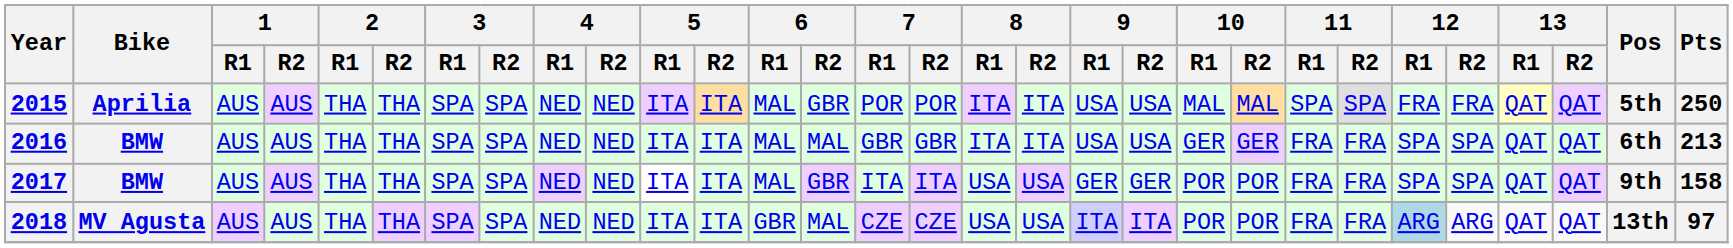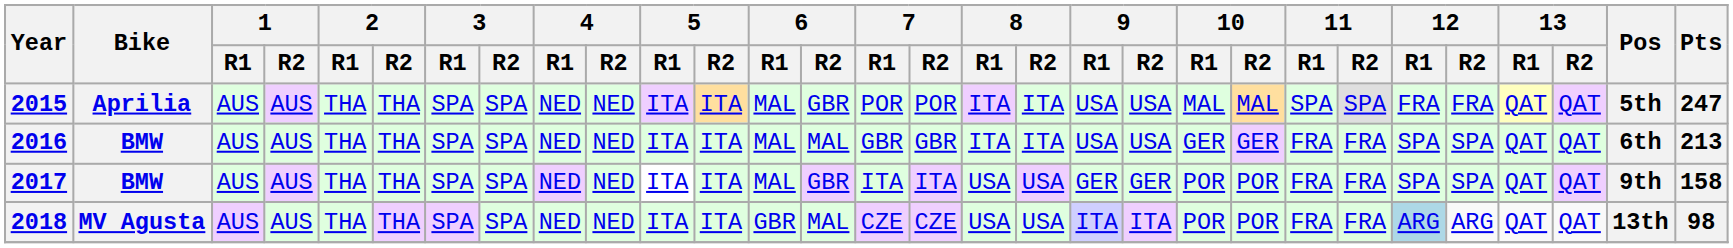 <table class="wikitable" style="text-align:center; font-size:90%">
 <tr>
 <th valign="middle" rowspan=2>Year</th>
 <th valign="middle" rowspan=2>Bike</th>
 <th colspan=2>1</th>
 <th colspan=2>2</th>
 <th colspan=2>3</th>
 <th colspan=2>4</th>
 <th colspan=2>5</th>
 <th colspan=2>6</th>
 <th colspan=2>7</th>
 <th colspan=2>8</th>
 <th colspan=2>9</th>
 <th colspan=2>10</th>
 <th colspan=2>11</th>
 <th colspan=2>12</th>
 <th colspan=2>13</th>
 <th rowspan=2>Pos</th>
 <th rowspan=2>Pts</th>
 </tr>
 <tr>
 <th>R1</th>
 <th>R2</th>
 <th>R1</th>
 <th>R2</th>
 <th>R1</th>
 <th>R2</th>
 <th>R1</th>
 <th>R2</th>
 <th>R1</th>
 <th>R2</th>
 <th>R1</th>
 <th>R2</th>
 <th>R1</th>
 <th>R2</th>
 <th>R1</th>
 <th>R2</th>
 <th>R1</th>
 <th>R2</th>
 <th>R1</th>
 <th>R2</th>
 <th>R1</th>
 <th>R2</th>
 <th>R1</th>
 <th>R2</th>
 <th>R1</th>
 <th>R2</th>
 </tr>
 <tr>
 <th><a href='#'>2015</a></th>
 <th><a href='#'>Aprilia</a></th>
 <td style="background:#dfffdf;"><a href='#'>AUS</a><br></td>
 <td style="background:#efcfff;"><a href='#'>AUS</a><br></td>
 <td style="background:#dfffdf;"><a href='#'>THA</a><br></td>
 <td style="background:#dfffdf;"><a href='#'>THA</a><br></td>
 <td style="background:#dfffdf;"><a href='#'>SPA</a><br></td>
 <td style="background:#dfffdf;"><a href='#'>SPA</a><br></td>
 <td style="background:#dfffdf;"><a href='#'>NED</a><br></td>
 <td style="background:#dfffdf;"><a href='#'>NED</a><br></td>
 <td style="background:#efcfff;"><a href='#'>ITA</a><br></td>
 <td style="background:#ffdf9f;"><a href='#'>ITA</a><br></td>
 <td style="background:#dfffdf;"><a href='#'>MAL</a><br></td>
 <td style="background:#dfffdf;"><a href='#'>GBR</a><br></td>
 <td style="background:#dfffdf;"><a href='#'>POR</a><br></td>
 <td style="background:#dfffdf;"><a href='#'>POR</a><br></td>
 <td style="background:#efcfff;"><a href='#'>ITA</a><br></td>
 <td style="background:#dfffdf;"><a href='#'>ITA</a><br></td>
 <td style="background:#dfffdf;"><a href='#'>USA</a><br></td>
 <td style="background:#dfffdf;"><a href='#'>USA</a><br></td>
 <td style="background:#dfffdf;"><a href='#'>MAL</a><br></td>
 <td style="background:#ffdf9f;"><a href='#'>MAL</a><br></td>
 <td style="background:#dfffdf;"><a href='#'>SPA</a><br></td>
 <td style="background:#dfdfdf;"><a href='#'>SPA</a><br></td>
 <td style="background:#dfffdf;"><a href='#'>FRA</a><br></td>
 <td style="background:#dfffdf;"><a href='#'>FRA</a><br></td>
 <td style="background:#ffffbf;"><a href='#'>QAT</a><br></td>
 <td style="background:#efcfff;"><a href='#'>QAT</a><br></td>
 <th>5th</th>
-<th>250</th>
+<th>247</th>
 </tr>
 <tr>
 <th><a href='#'>2016</a></th>
 <th><a href='#'>BMW</a></th>
 <td style="background:#dfffdf;"><a href='#'>AUS</a><br></td>
 <td style="background:#dfffdf;"><a href='#'>AUS</a><br></td>
 <td style="background:#dfffdf;"><a href='#'>THA</a><br></td>
 <td style="background:#dfffdf;"><a href='#'>THA</a><br></td>
 <td style="background:#dfffdf;"><a href='#'>SPA</a><br></td>
 <td style="background:#dfffdf;"><a href='#'>SPA</a><br></td>
 <td style="background:#dfffdf;"><a href='#'>NED</a><br></td>
 <td style="background:#dfffdf;"><a href='#'>NED</a><br></td>
 <td style="background:#dfffdf;"><a href='#'>ITA</a><br></td>
 <td style="background:#dfffdf;"><a href='#'>ITA</a><br></td>
 <td style="background:#dfffdf;"><a href='#'>MAL</a><br></td>
 <td style="background:#dfffdf;"><a href='#'>MAL</a><br></td>
 <td style="background:#dfffdf;"><a href='#'>GBR</a><br></td>
 <td style="background:#dfffdf;"><a href='#'>GBR</a><br></td>
 <td style="background:#dfffdf;"><a href='#'>ITA</a><br></td>
 <td style="background:#dfffdf;"><a href='#'>ITA</a><br></td>
 <td style="background:#DFFFDF;"><a href='#'>USA</a><br></td>
 <td style="background:#DFFFDF;"><a href='#'>USA</a><br></td>
 <td style="background:#dfffdf;"><a href='#'>GER</a><br></td>
 <td style="background:#efcfff;"><a href='#'>GER</a><br></td>
 <td style="background:#dfffdf;"><a href='#'>FRA</a><br></td>
 <td style="background:#dfffdf;"><a href='#'>FRA</a><br></td>
 <td style="background:#dfffdf;"><a href='#'>SPA</a><br></td>
 <td style="background:#dfffdf;"><a href='#'>SPA</a><br></td>
 <td style="background:#dfffdf;"><a href='#'>QAT</a><br></td>
 <td style="background:#dfffdf;"><a href='#'>QAT</a><br></td>
 <th>6th</th>
 <th>213</th>
 </tr>
 <tr>
 <th><a href='#'>2017</a></th>
 <th><a href='#'>BMW</a></th>
 <td style="background:#dfffdf;"><a href='#'>AUS</a><br></td>
 <td style="background:#efcfff;"><a href='#'>AUS</a><br></td>
 <td style="background:#dfffdf;"><a href='#'>THA</a><br></td>
 <td style="background:#dfffdf;"><a href='#'>THA</a><br></td>
 <td style="background:#dfffdf;"><a href='#'>SPA</a><br></td>
 <td style="background:#dfffdf;"><a href='#'>SPA</a><br></td>
 <td style="background:#efcfff;"><a href='#'>NED</a><br></td>
 <td style="background:#dfffdf;"><a href='#'>NED</a><br></td>
 <td style="background:#ffffff;"><a href='#'>ITA</a><br></td>
 <td style="background:#dfffdf;"><a href='#'>ITA</a><br></td>
 <td style="background:#dfffdf;"><a href='#'>MAL</a><br></td>
 <td style="background:#efcfff;"><a href='#'>GBR</a><br></td>
 <td style="background:#dfffdf;"><a href='#'>ITA</a><br></td>
 <td style="background:#efcfff;"><a href='#'>ITA</a><br></td>
 <td style="background:#dfffdf;"><a href='#'>USA</a><br></td>
 <td style="background:#efcfff;"><a href='#'>USA</a><br></td>
 <td style="background:#dfffdf;"><a href='#'>GER</a><br></td>
 <td style="background:#dfffdf;"><a href='#'>GER</a><br></td>
 <td style="background:#dfffdf;"><a href='#'>POR</a><br></td>
 <td style="background:#dfffdf;"><a href='#'>POR</a><br></td>
 <td style="background:#dfffdf;"><a href='#'>FRA</a><br></td>
 <td style="background:#dfffdf;"><a href='#'>FRA</a><br></td>
 <td style="background:#dfffdf;"><a href='#'>SPA</a><br></td>
 <td style="background:#dfffdf;"><a href='#'>SPA</a><br></td>
 <td style="background:#dfffdf;"><a href='#'>QAT</a><br></td>
 <td style="background:#efcfff;"><a href='#'>QAT</a><br></td>
 <th>9th</th>
 <th>158</th>
 </tr>
 <tr>
 <th><a href='#'>2018</a></th>
 <th><a href='#'>MV Agusta</a></th>
 <td style="background:#efcfff;"><a href='#'>AUS</a><br></td>
 <td style="background:#dfffdf;"><a href='#'>AUS</a><br></td>
 <td style="background:#dfffdf;"><a href='#'>THA</a><br></td>
 <td style="background:#efcfff;"><a href='#'>THA</a><br></td>
 <td style="background:#efcfff;"><a href='#'>SPA</a><br></td>
 <td style="background:#dfffdf;"><a href='#'>SPA</a><br></td>
 <td style="background:#dfffdf;"><a href='#'>NED</a><br></td>
 <td style="background:#dfffdf;"><a href='#'>NED</a><br></td>
 <td style="background:#dfffdf;"><a href='#'>ITA</a><br></td>
 <td style="background:#dfffdf;"><a href='#'>ITA</a><br></td>
 <td style="background:#dfffdf;"><a href='#'>GBR</a><br></td>
 <td style="background:#dfffdf;"><a href='#'>MAL</a><br></td>
 <td style="background:#efcfff;"><a href='#'>CZE</a><br></td>
 <td style="background:#efcfff;"><a href='#'>CZE</a><br></td>
 <td style="background:#dfffdf;"><a href='#'>USA</a><br></td>
 <td style="background:#dfffdf;"><a href='#'>USA</a><br></td>
 <td style="background:#cfcfff;"><a href='#'>ITA</a><br></td>
 <td style="background:#efcfff;"><a href='#'>ITA</a><br></td>
 <td style="background:#dfffdf;"><a href='#'>POR</a><br></td>
 <td style="background:#dfffdf;"><a href='#'>POR</a><br></td>
 <td style="background:#dfffdf;"><a href='#'>FRA</a><br></td>
 <td style="background:#dfffdf;"><a href='#'>FRA</a><br></td>
 <td style="background: lightblue;"><a href='#'>ARG</a></td>
 <td><a href='#'>ARG</a></td>
 <td><a href='#'>QAT</a></td>
 <td><a href='#'>QAT</a></td>
 <th>13th</th>
-<th>97</th>
+<th>98</th>
 </tr>
 <tr>
 </tr>
 </table>
